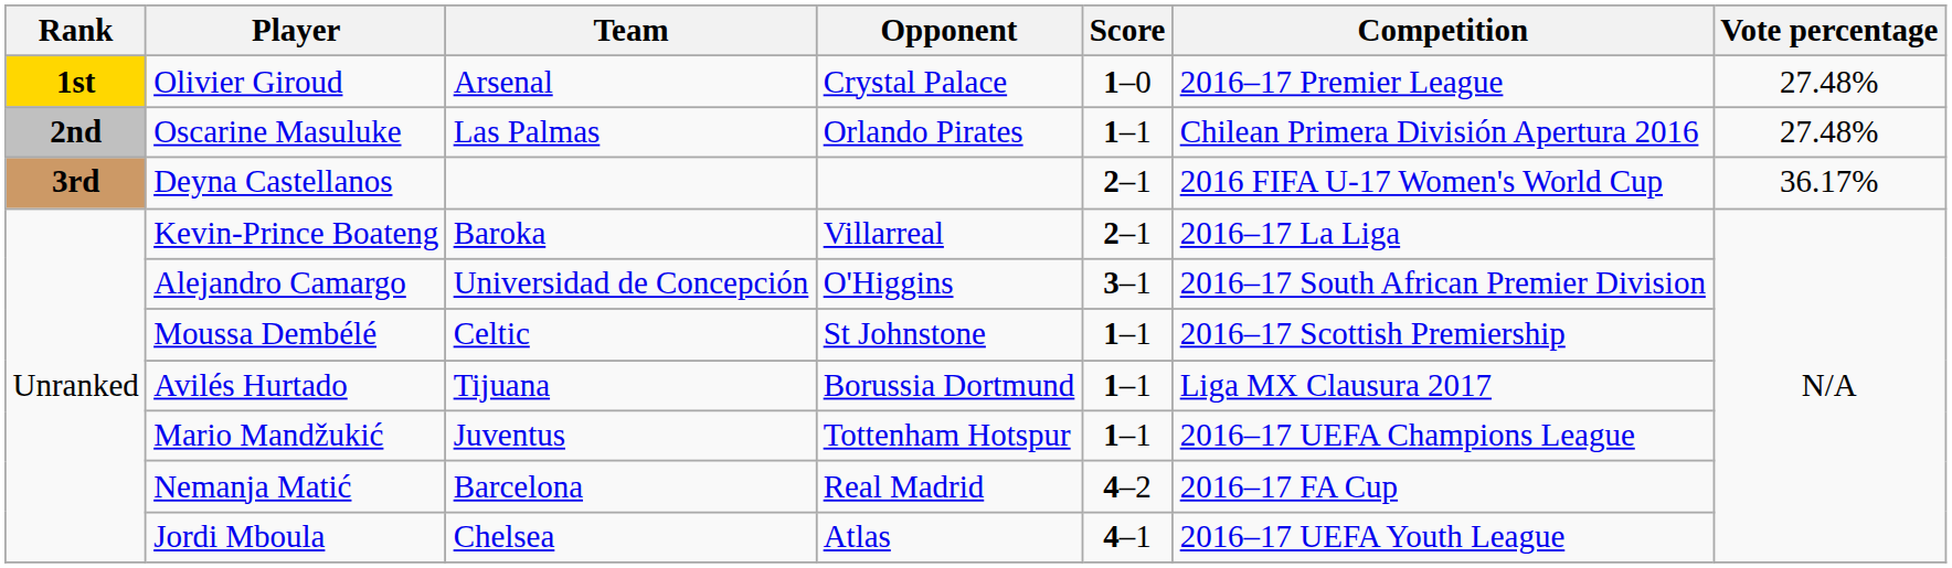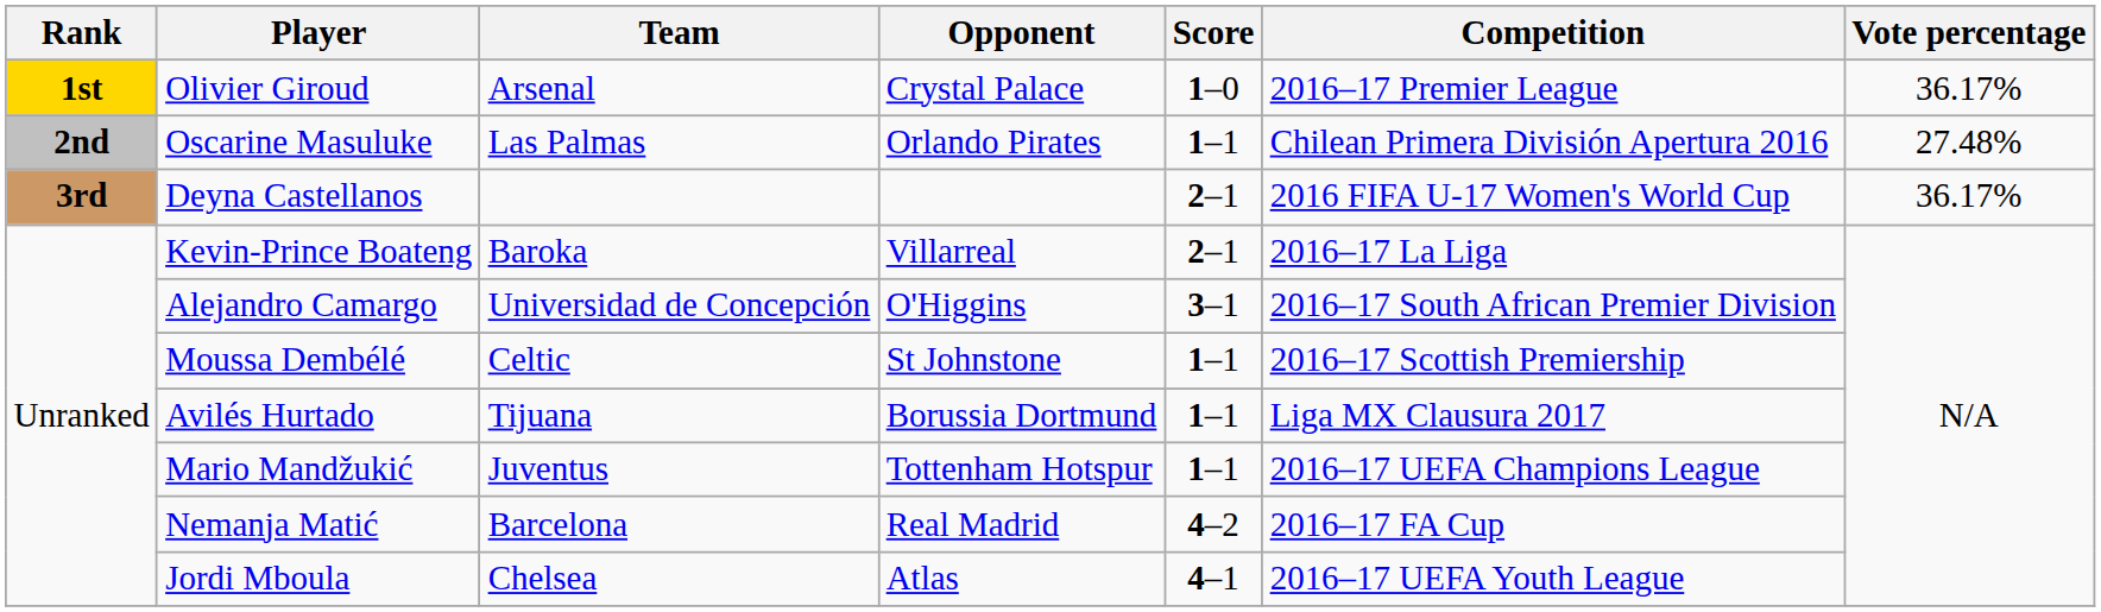 <table class="wikitable">
 <tr>
 <th>Rank</th>
 <th>Player</th>
 <th>Team</th>
 <th>Opponent</th>
 <th>Score</th>
 <th>Competition</th>
 <th>Vote percentage</th>
 </tr>
 <tr>
 <td scope=col style="background-color: gold" align="center"><strong>1st</strong></td>
 <td> <a href='#'>Olivier Giroud</a></td>
 <td> <a href='#'>Arsenal</a></td>
 <td> <a href='#'>Crystal Palace</a></td>
 <td align="center"><strong>1</strong>–0</td>
 <td><a href='#'>2016–17 Premier League</a></td>
-<td align=center>27.48%</td>
+<td align=center>36.17%</td>
 </tr>
 <tr>
 <td scope=col style="background-color: silver" align="center"><strong>2nd</strong></td>
 <td> <a href='#'>Oscarine Masuluke</a></td>
 <td> <a href='#'>Las Palmas</a></td>
 <td> <a href='#'>Orlando Pirates</a></td>
 <td align="center"><strong>1</strong>–1</td>
 <td><a href='#'>Chilean Primera División Apertura 2016</a></td>
 <td align=center>27.48%</td>
 </tr>
 <tr>
 <td scope=col style="background-color: #cc9966" align="center"><strong>3rd</strong></td>
 <td> <a href='#'>Deyna Castellanos</a></td>
 <td></td>
 <td></td>
 <td align="center"><strong>2</strong>–1</td>
 <td><a href='#'>2016 FIFA U-17 Women's World Cup</a></td>
 <td align=center>36.17%</td>
 </tr>
 <tr>
 <td scope=col align=center rowspan=7>Unranked</td>
 <td> <a href='#'>Kevin-Prince Boateng</a></td>
 <td> <a href='#'>Baroka</a></td>
 <td> <a href='#'>Villarreal</a></td>
 <td align="center"><strong>2</strong>–1</td>
 <td><a href='#'>2016–17 La Liga</a></td>
 <td rowspan=7 align="center">N/A</td>
 </tr>
 <tr>
 <td> <a href='#'>Alejandro Camargo</a></td>
 <td> <a href='#'>Universidad de Concepción</a></td>
 <td> <a href='#'>O'Higgins</a></td>
 <td align="center"><strong>3</strong>–1</td>
 <td><a href='#'>2016–17 South African Premier Division</a></td>
 </tr>
 <tr>
 <td> <a href='#'>Moussa Dembélé</a></td>
 <td> <a href='#'>Celtic</a></td>
 <td> <a href='#'>St Johnstone</a></td>
 <td align="center"><strong>1</strong>–1</td>
 <td><a href='#'>2016–17 Scottish Premiership</a></td>
 </tr>
 <tr>
 <td> <a href='#'>Avilés Hurtado</a></td>
 <td> <a href='#'>Tijuana</a></td>
 <td> <a href='#'>Borussia Dortmund</a></td>
 <td align="center"><strong>1</strong>–1</td>
 <td><a href='#'>Liga MX Clausura 2017</a></td>
 </tr>
 <tr>
 <td> <a href='#'>Mario Mandžukić</a></td>
 <td> <a href='#'>Juventus</a></td>
 <td> <a href='#'>Tottenham Hotspur</a></td>
 <td align="center"><strong>1</strong>–1</td>
 <td><a href='#'>2016–17 UEFA Champions League</a></td>
 </tr>
 <tr>
 <td> <a href='#'>Nemanja Matić</a></td>
 <td> <a href='#'>Barcelona</a></td>
 <td> <a href='#'>Real Madrid</a></td>
 <td align="center"><strong>4</strong>–2</td>
 <td><a href='#'>2016–17 FA Cup</a></td>
 </tr>
 <tr>
 <td> <a href='#'>Jordi Mboula</a></td>
 <td> <a href='#'>Chelsea</a></td>
 <td> <a href='#'>Atlas</a></td>
 <td align="center"><strong>4</strong>–1</td>
 <td><a href='#'>2016–17 UEFA Youth League</a></td>
 </tr>
 </table>
